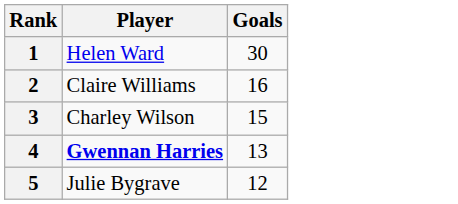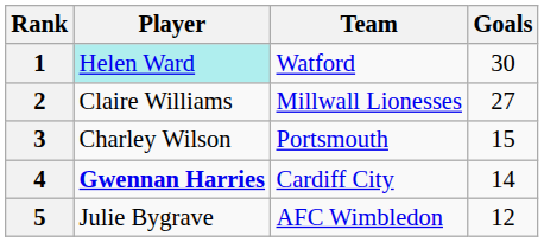 <table class="wikitable">
 <tr>
 <th>Rank</th>
 <th>Player</th>
+<th>Team</th>
 <th>Goals</th>
 </tr>
 <tr>
 <th>1</th>
-<td> <a href='#'>Helen Ward</a></td>
+<td style="background: paleturquoise;"> <a href='#'>Helen Ward</a></td>
+<td> <a href='#'>Watford</a></td>
 <td align=center>30</td>
 </tr>
 <tr>
 <th>2</th>
 <td> Claire Williams</td>
-<td align=center>16</td>
+<td> <a href='#'>Millwall Lionesses</a></td>
+<td align=center>27</td>
 </tr>
 <tr>
 <th>3</th>
 <td> Charley Wilson</td>
+<td> <a href='#'>Portsmouth</a></td>
 <td align=center>15</td>
 </tr>
 <tr>
 <th>4</th>
 <td><strong> <a href='#'>Gwennan Harries</a></strong></td>
-<td align=center>13</td>
+<td> <a href='#'>Cardiff City</a></td>
+<td align=center>14</td>
 </tr>
 <tr>
 <th>5</th>
 <td> Julie Bygrave</td>
+<td> <a href='#'>AFC Wimbledon</a></td>
 <td align=center>12</td>
 </tr>
 </table>
